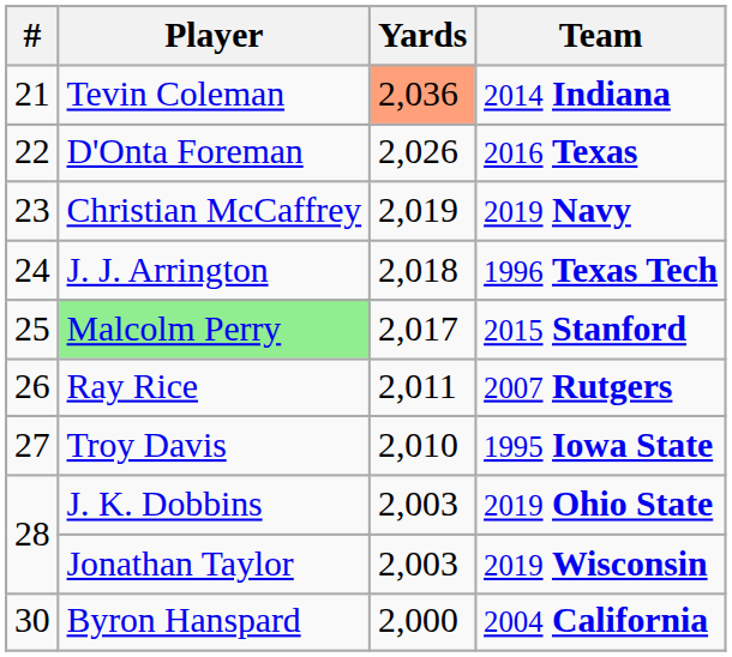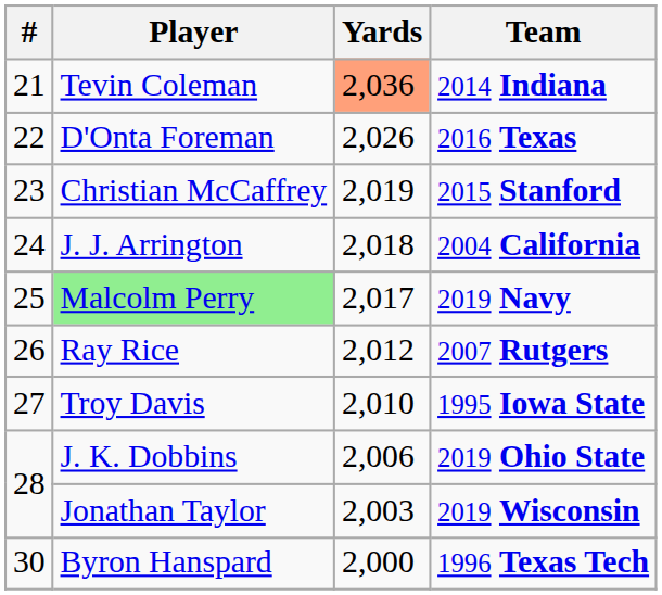 <table class="wikitable" style="font-size:90%; white-space: nowrap;">
 <tr>
 <th>#</th>
 <th>Player</th>
 <th>Yards</th>
 <th>Team</th>
 </tr>
 <tr>
 <td>21</td>
 <td><a href='#'>Tevin Coleman</a></td>
 <td style="background: lightsalmon;">2,036</td>
 <td><small><a href='#'>2014</a></small> <strong><a href='#'>Indiana</a></strong></td>
 </tr>
 <tr>
 <td>22</td>
 <td><a href='#'>D'Onta Foreman</a></td>
 <td>2,026</td>
 <td><small><a href='#'>2016</a></small> <strong><a href='#'>Texas</a></strong></td>
 </tr>
 <tr>
 <td>23</td>
 <td><a href='#'>Christian McCaffrey</a></td>
 <td>2,019</td>
-<td><small><a href='#'>2019</a></small> <strong><a href='#'>Navy</a></strong></td>
+<td><small><a href='#'>2015</a></small> <strong><a href='#'>Stanford</a></strong></td>
 </tr>
 <tr>
 <td>24</td>
 <td><a href='#'>J. J. Arrington</a></td>
 <td>2,018</td>
-<td><small><a href='#'>1996</a></small> <strong><a href='#'>Texas Tech</a></strong></td>
+<td><small><a href='#'>2004</a></small> <strong><a href='#'>California</a></strong></td>
 </tr>
 <tr>
 <td>25</td>
 <td bgcolor=lightgreen><a href='#'>Malcolm Perry</a></td>
 <td>2,017</td>
-<td><small><a href='#'>2015</a></small> <strong><a href='#'>Stanford</a></strong></td>
+<td><small><a href='#'>2019</a></small> <strong><a href='#'>Navy</a></strong></td>
 </tr>
 <tr>
 <td>26</td>
 <td><a href='#'>Ray Rice</a></td>
-<td>2,011</td>
+<td>2,012</td>
 <td><small><a href='#'>2007</a></small> <strong><a href='#'>Rutgers</a></strong></td>
 </tr>
 <tr>
 <td>27</td>
 <td><a href='#'>Troy Davis</a></td>
 <td>2,010</td>
 <td><small><a href='#'>1995</a></small> <strong><a href='#'>Iowa State</a></strong></td>
 </tr>
 <tr>
 <td rowspan=2>28</td>
 <td><a href='#'>J. K. Dobbins</a></td>
-<td>2,003</td>
+<td>2,006</td>
 <td><small><a href='#'>2019</a></small> <strong><a href='#'>Ohio State</a></strong></td>
 </tr>
 <tr>
 <td><a href='#'>Jonathan Taylor</a></td>
 <td>2,003</td>
 <td><small><a href='#'>2019</a></small> <strong><a href='#'>Wisconsin</a></strong></td>
 </tr>
 <tr>
 <td>30</td>
 <td><a href='#'>Byron Hanspard</a></td>
 <td><abbr>2,000</abbr></td>
-<td><small><a href='#'>2004</a></small> <strong><a href='#'>California</a></strong></td>
+<td><small><a href='#'>1996</a></small> <strong><a href='#'>Texas Tech</a></strong></td>
 </tr>
 </table>
